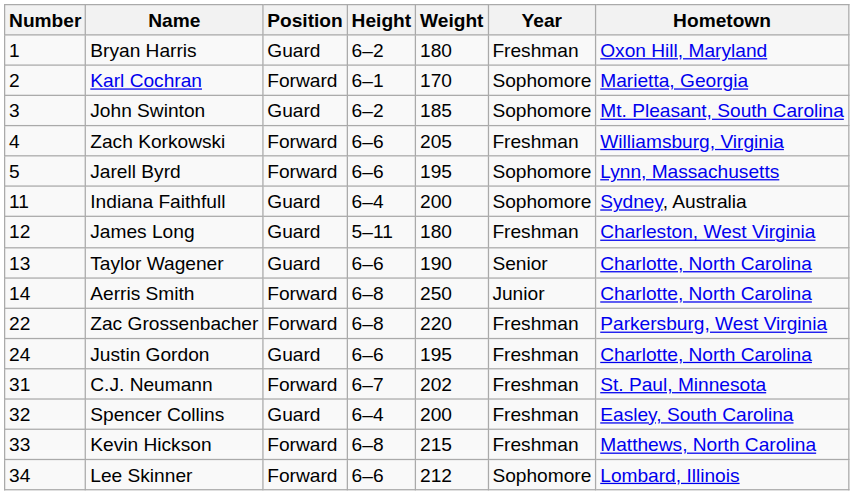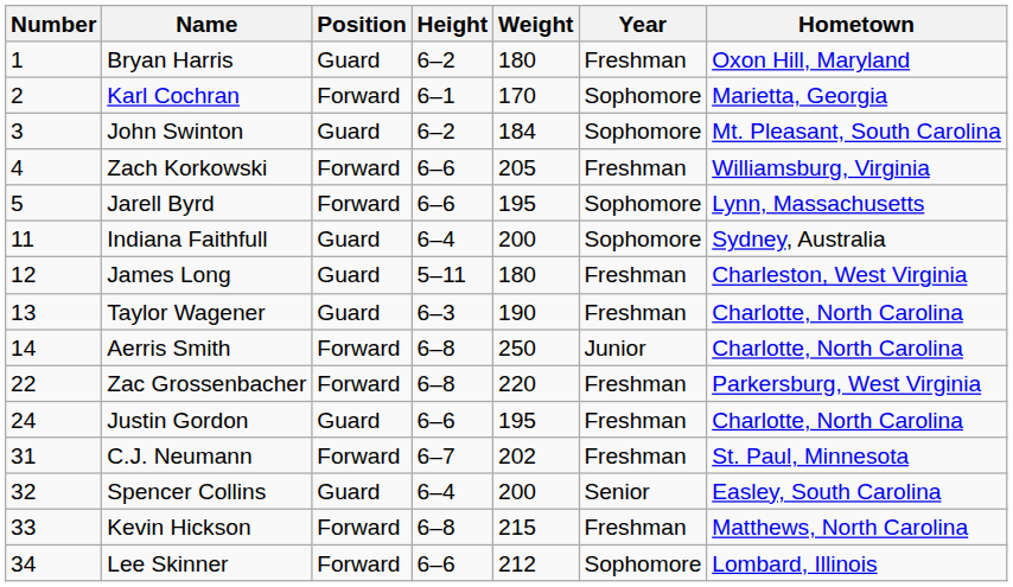 <table class="wikitable" style="font-size: 95%;">
 <tr>
 <th>Number</th>
 <th>Name</th>
 <th>Position</th>
 <th>Height</th>
 <th>Weight</th>
 <th>Year</th>
 <th>Hometown</th>
 </tr>
 <tr>
 <td>1</td>
 <td>Bryan Harris</td>
 <td>Guard</td>
 <td>6–2</td>
 <td>180</td>
 <td>Freshman</td>
 <td><a href='#'>Oxon Hill, Maryland</a></td>
 </tr>
 <tr>
 <td>2</td>
 <td><a href='#'>Karl Cochran</a></td>
 <td>Forward</td>
 <td>6–1</td>
 <td>170</td>
 <td>Sophomore</td>
 <td><a href='#'>Marietta, Georgia</a></td>
 </tr>
 <tr>
 <td>3</td>
 <td>John Swinton</td>
 <td>Guard</td>
 <td>6–2</td>
-<td>185</td>
+<td>184</td>
 <td>Sophomore</td>
 <td><a href='#'>Mt. Pleasant, South Carolina</a></td>
 </tr>
 <tr>
 <td>4</td>
 <td>Zach Korkowski</td>
 <td>Forward</td>
 <td>6–6</td>
 <td>205</td>
 <td>Freshman</td>
 <td><a href='#'>Williamsburg, Virginia</a></td>
 </tr>
 <tr>
 <td>5</td>
 <td>Jarell Byrd</td>
 <td>Forward</td>
 <td>6–6</td>
 <td>195</td>
 <td>Sophomore</td>
 <td><a href='#'>Lynn, Massachusetts</a></td>
 </tr>
 <tr>
 <td>11</td>
 <td>Indiana Faithfull</td>
 <td>Guard</td>
 <td>6–4</td>
 <td>200</td>
 <td>Sophomore</td>
 <td><a href='#'>Sydney</a>, Australia</td>
 </tr>
 <tr>
 <td>12</td>
 <td>James Long</td>
 <td>Guard</td>
 <td>5–11</td>
 <td>180</td>
 <td>Freshman</td>
 <td><a href='#'>Charleston, West Virginia</a></td>
 </tr>
 <tr>
 <td>13</td>
 <td>Taylor Wagener</td>
 <td>Guard</td>
-<td>6–6</td>
+<td>6–3</td>
 <td>190</td>
-<td>Senior</td>
+<td>Freshman</td>
 <td><a href='#'>Charlotte, North Carolina</a></td>
 </tr>
 <tr>
 <td>14</td>
 <td>Aerris Smith</td>
 <td>Forward</td>
 <td>6–8</td>
 <td>250</td>
 <td>Junior</td>
 <td><a href='#'>Charlotte, North Carolina</a></td>
 </tr>
 <tr>
 <td>22</td>
 <td>Zac Grossenbacher</td>
 <td>Forward</td>
 <td>6–8</td>
 <td>220</td>
 <td>Freshman</td>
 <td><a href='#'>Parkersburg, West Virginia</a></td>
 </tr>
 <tr>
 <td>24</td>
 <td>Justin Gordon</td>
 <td>Guard</td>
 <td>6–6</td>
 <td>195</td>
 <td>Freshman</td>
 <td><a href='#'>Charlotte, North Carolina</a></td>
 </tr>
 <tr>
 <td>31</td>
 <td>C.J. Neumann</td>
 <td>Forward</td>
 <td>6–7</td>
 <td>202</td>
 <td>Freshman</td>
 <td><a href='#'>St. Paul, Minnesota</a></td>
 </tr>
 <tr>
 <td>32</td>
 <td>Spencer Collins</td>
 <td>Guard</td>
 <td>6–4</td>
 <td>200</td>
-<td>Freshman</td>
+<td>Senior</td>
 <td><a href='#'>Easley, South Carolina</a></td>
 </tr>
 <tr>
 <td>33</td>
 <td>Kevin Hickson</td>
 <td>Forward</td>
 <td>6–8</td>
 <td>215</td>
 <td>Freshman</td>
 <td><a href='#'>Matthews, North Carolina</a></td>
 </tr>
 <tr>
 <td>34</td>
 <td>Lee Skinner</td>
 <td>Forward</td>
 <td>6–6</td>
 <td>212</td>
 <td>Sophomore</td>
 <td><a href='#'>Lombard, Illinois</a></td>
 </tr>
 </table>
